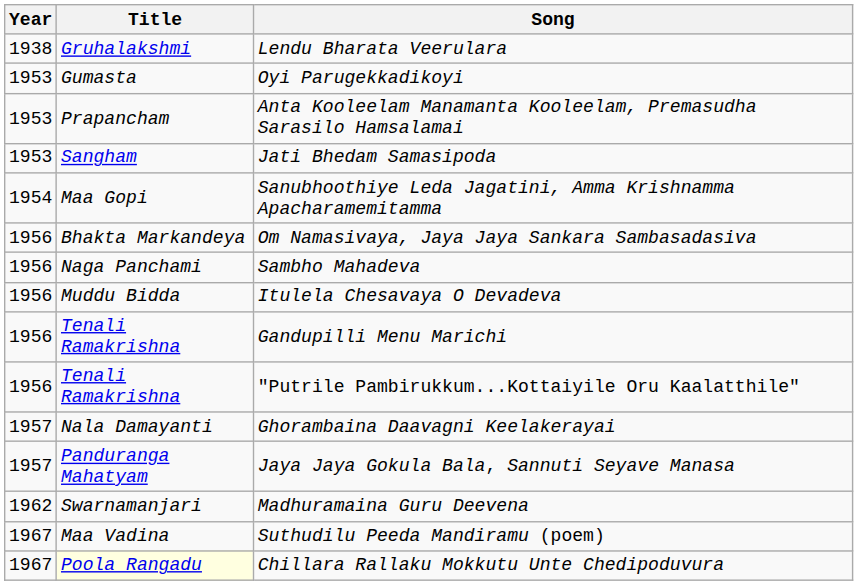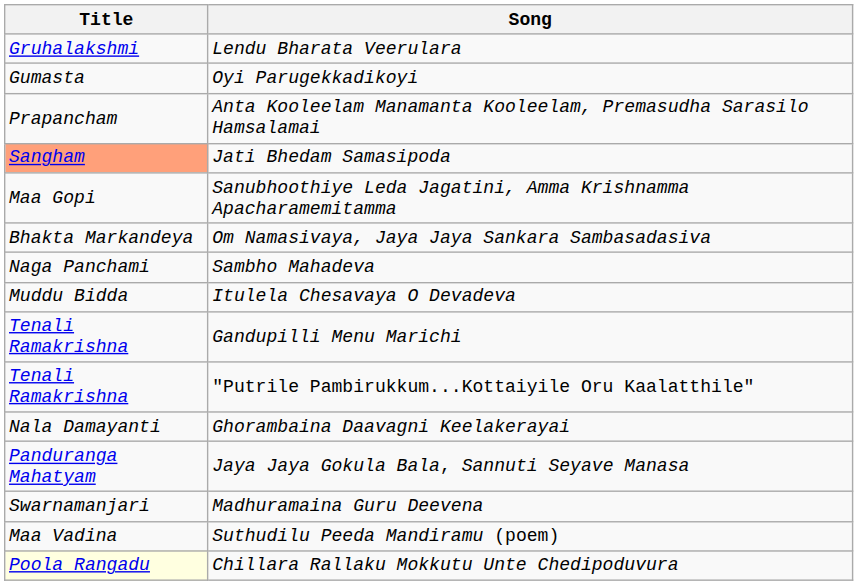 <table class="wikitable">
 <tr>
-<th>Year</th>
 <th>Title</th>
 <th>Song</th>
 </tr>
 <tr>
-<td>1938</td>
 <td><em><a href='#'>Gruhalakshmi</a></em></td>
 <td><em>Lendu Bharata Veerulara</em></td>
 </tr>
 <tr>
-<td>1953</td>
 <td><em>Gumasta</em></td>
 <td><em>Oyi Parugekkadikoyi</em></td>
 </tr>
 <tr>
-<td>1953</td>
 <td><em>Prapancham</em></td>
 <td><em>Anta Kooleelam Manamanta Kooleelam, Premasudha Sarasilo Hamsalamai</em></td>
 </tr>
 <tr>
-<td>1953</td>
-<td><em><a href='#'>Sangham</a></em></td>
+<td style="background: lightsalmon;"><em><a href='#'>Sangham</a></em></td>
 <td><em>Jati Bhedam Samasipoda</em></td>
 </tr>
 <tr>
-<td>1954</td>
 <td><em>Maa Gopi</em></td>
 <td><em>Sanubhoothiye Leda Jagatini, Amma Krishnamma Apacharamemitamma</em></td>
 </tr>
 <tr>
-<td>1956</td>
 <td><em>Bhakta Markandeya</em></td>
 <td><em>Om Namasivaya, Jaya Jaya Sankara Sambasadasiva</em></td>
 </tr>
 <tr>
-<td>1956</td>
 <td><em>Naga Panchami</em></td>
 <td><em>Sambho Mahadeva</em></td>
 </tr>
 <tr>
-<td>1956</td>
 <td><em>Muddu Bidda</em></td>
 <td><em>Itulela Chesavaya O Devadeva</em></td>
 </tr>
 <tr>
-<td>1956</td>
 <td><em><a href='#'>Tenali Ramakrishna</a></em></td>
 <td><em>Gandupilli Menu Marichi</em></td>
 </tr>
 <tr>
-<td>1956</td>
 <td><em><a href='#'>Tenali Ramakrishna</a></em></td>
 <td>"Putrile Pambirukkum...Kottaiyile Oru Kaalatthile"</td>
 </tr>
 <tr>
-<td>1957</td>
 <td><em>Nala Damayanti</em></td>
 <td><em>Ghorambaina Daavagni Keelakerayai</em></td>
 </tr>
 <tr>
-<td>1957</td>
 <td><em><a href='#'>Panduranga Mahatyam</a></em></td>
 <td><em>Jaya Jaya Gokula Bala</em>, <em>Sannuti Seyave Manasa</em></td>
 </tr>
 <tr>
-<td>1962</td>
 <td><em>Swarnamanjari</em></td>
 <td><em>Madhuramaina Guru Deevena</em></td>
 </tr>
 <tr>
-<td>1967</td>
 <td><em>Maa Vadina</em></td>
 <td><em>Suthudilu Peeda Mandiramu</em> (poem)</td>
 </tr>
 <tr>
-<td>1967</td>
 <td style="background: lightyellow;"><em><a href='#'>Poola Rangadu</a></em></td>
 <td><em>Chillara Rallaku Mokkutu Unte Chedipoduvura</em></td>
 </tr>
 </table>
